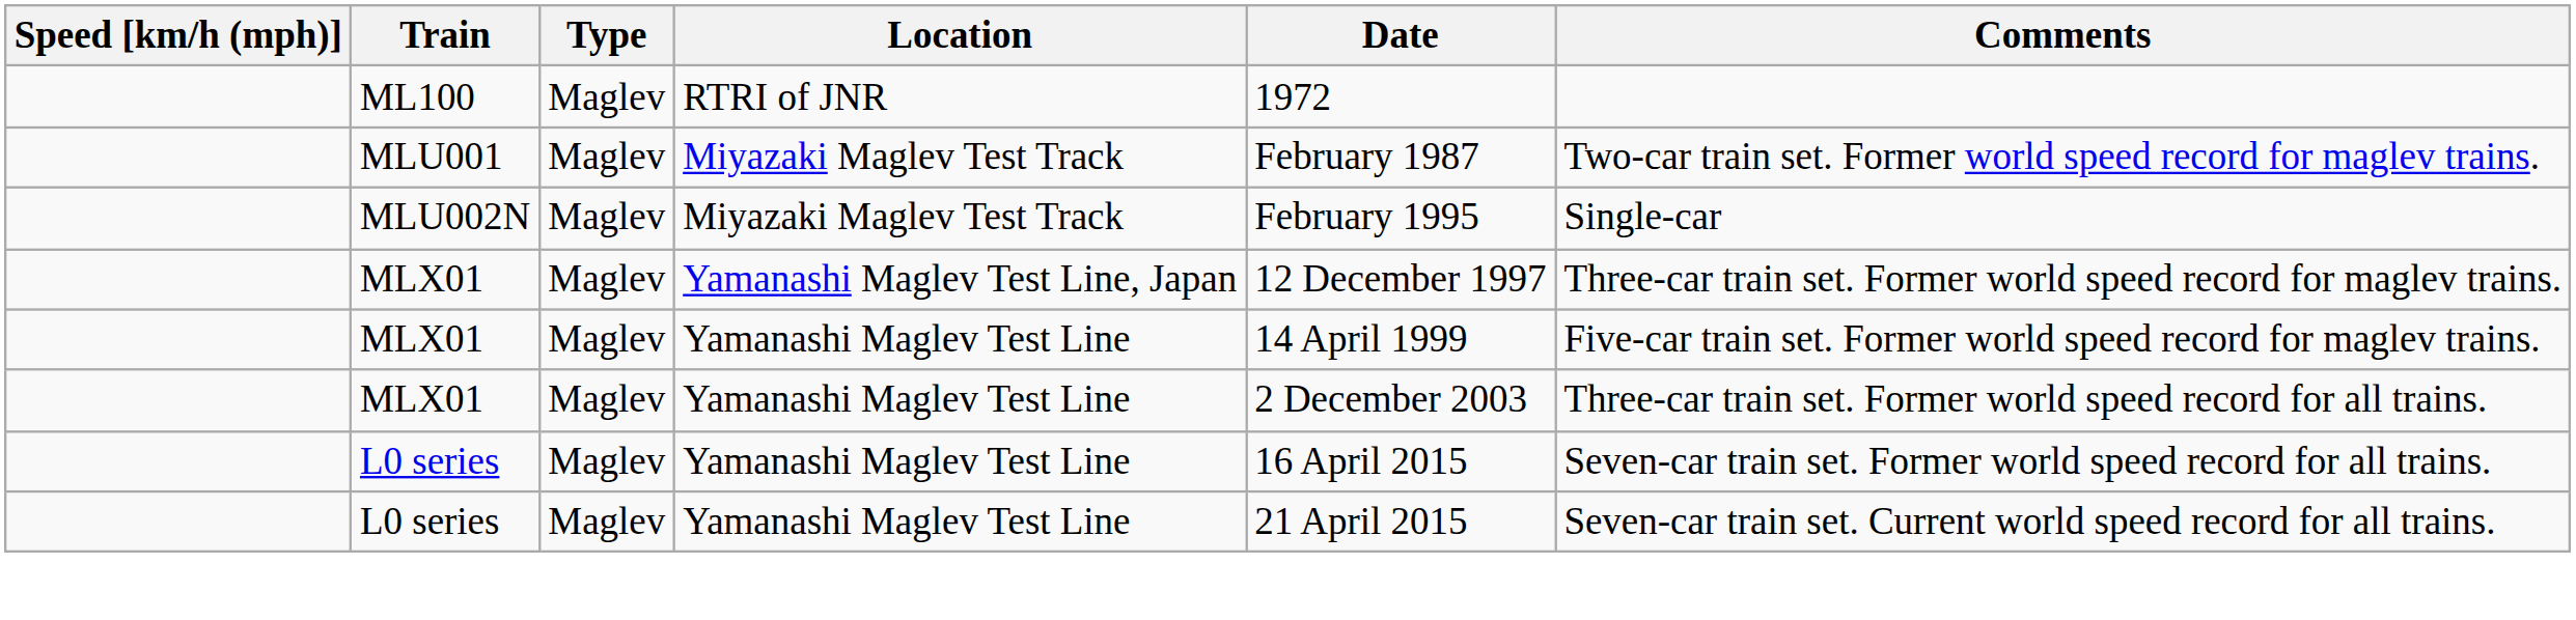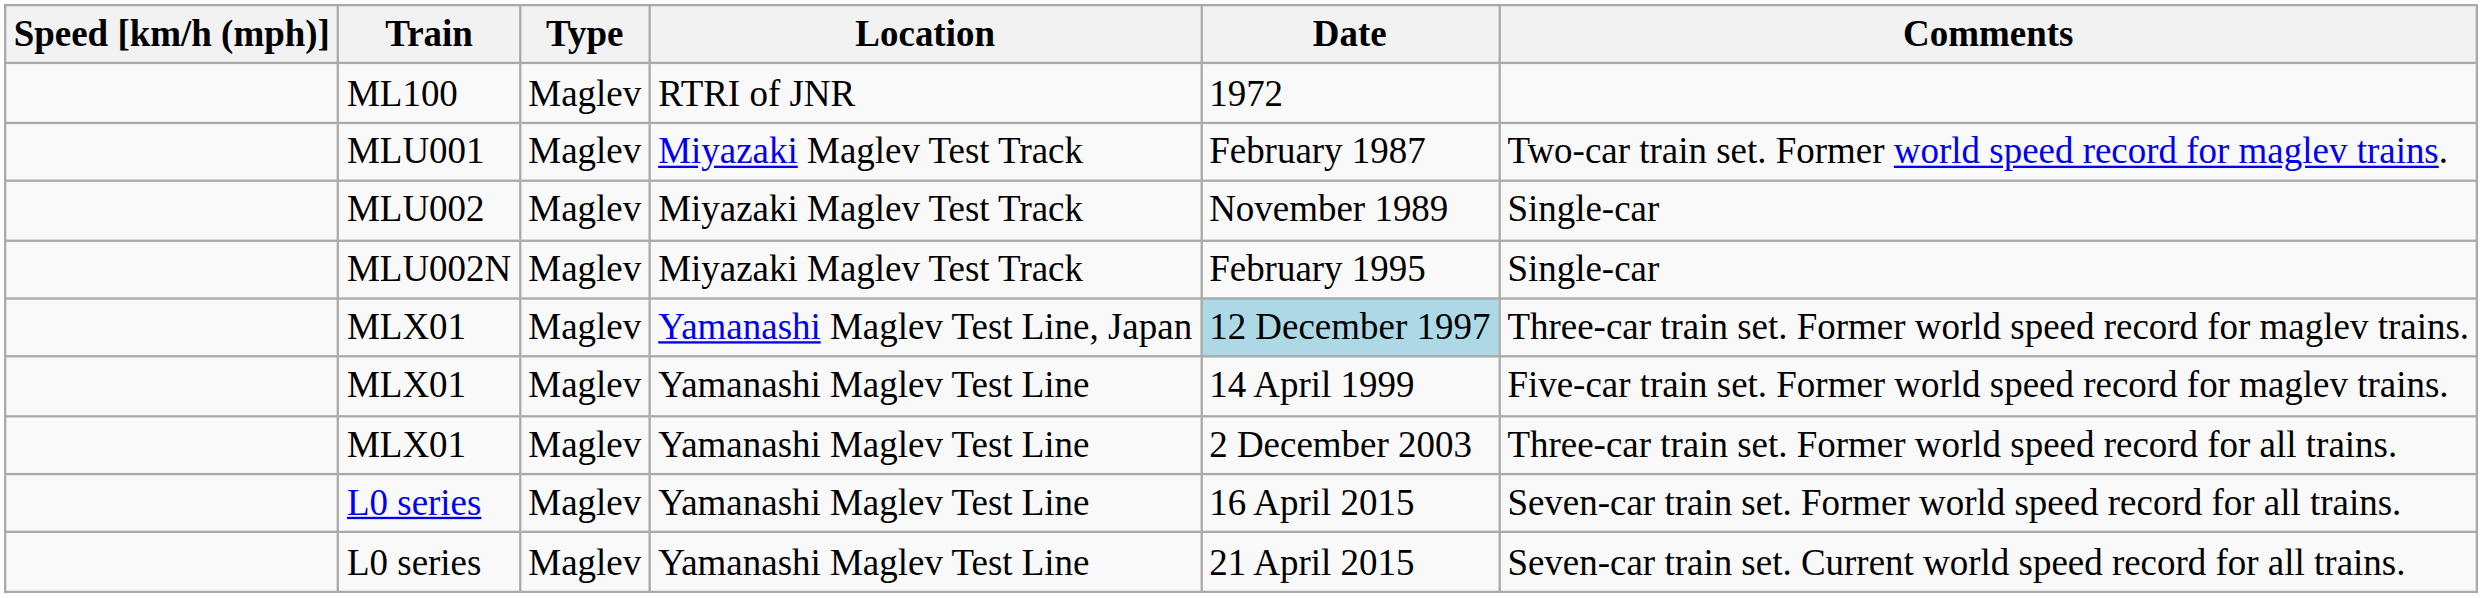 <table class="wikitable">
 <tr>
 <th>Speed [km/h (mph)]</th>
 <th>Train</th>
 <th>Type</th>
 <th>Location</th>
 <th>Date</th>
 <th>Comments</th>
 </tr>
 <tr>
 <td></td>
 <td>ML100</td>
 <td>Maglev</td>
 <td>RTRI of JNR</td>
 <td>1972</td>
 <td></td>
 </tr>
 <tr>
 <td></td>
 <td>MLU001</td>
 <td>Maglev</td>
 <td><a href='#'>Miyazaki</a> Maglev Test Track</td>
 <td>February 1987</td>
 <td>Two-car train set. Former <a href='#'>world speed record for maglev trains</a>.</td>
 </tr>
 <tr>
 <td></td>
+<td>MLU002</td>
+<td>Maglev</td>
+<td>Miyazaki Maglev Test Track</td>
+<td>November 1989</td>
+<td>Single-car</td>
+</tr>
+<tr>
+<td></td>
 <td>MLU002N</td>
 <td>Maglev</td>
 <td>Miyazaki Maglev Test Track</td>
 <td>February 1995</td>
 <td>Single-car</td>
 </tr>
 <tr>
 <td></td>
 <td>MLX01</td>
 <td>Maglev</td>
 <td><a href='#'>Yamanashi</a> Maglev Test Line, Japan</td>
-<td>12 December 1997</td>
+<td style="background: lightblue;">12 December 1997</td>
 <td>Three-car train set. Former world speed record for maglev trains.</td>
 </tr>
 <tr>
 <td></td>
 <td>MLX01</td>
 <td>Maglev</td>
 <td>Yamanashi Maglev Test Line</td>
 <td>14 April 1999</td>
 <td>Five-car train set. Former world speed record for maglev trains.</td>
 </tr>
 <tr>
 <td></td>
 <td>MLX01</td>
 <td>Maglev</td>
 <td>Yamanashi Maglev Test Line</td>
 <td>2 December 2003</td>
 <td>Three-car train set. Former world speed record for all trains.</td>
 </tr>
 <tr>
 <td></td>
 <td><a href='#'>L0 series</a></td>
 <td>Maglev</td>
 <td>Yamanashi Maglev Test Line</td>
 <td>16 April 2015</td>
 <td>Seven-car train set. Former world speed record for all trains.</td>
 </tr>
 <tr>
 <td></td>
 <td>L0 series</td>
 <td>Maglev</td>
 <td>Yamanashi Maglev Test Line</td>
 <td>21 April 2015</td>
 <td>Seven-car train set. Current world speed record for all trains.</td>
 </tr>
 </table>
